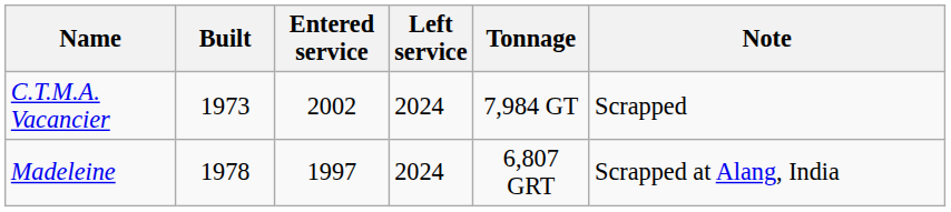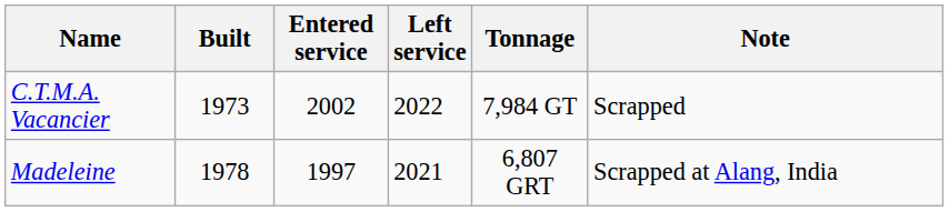 <table class="wikitable">
 <tr>
 <th scope="col" width="130">Name</th>
 <th scope="col" width="75">Built</th>
 <th scope="col" width="75">Entered service</th>
 <th>Left service</th>
 <th scope="col" width="75">Tonnage</th>
 <th scope="col" width="350">Note</th>
 </tr>
 <tr>
 <td><a href='#'><em>C.T.M.A. Vacancier</em></a></td>
 <td align="Center">1973</td>
 <td align="Center">2002</td>
-<td>2024</td>
+<td>2022</td>
 <td align="Center">7,984 GT</td>
 <td>Scrapped</td>
 </tr>
 <tr>
 <td><a href='#'><em>Madeleine</em></a></td>
 <td align="Center">1978</td>
 <td align="Center">1997</td>
-<td>2024</td>
+<td>2021</td>
 <td align="Center">6,807 GRT</td>
 <td>Scrapped at <a href='#'>Alang</a>, India</td>
 </tr>
 </table>
